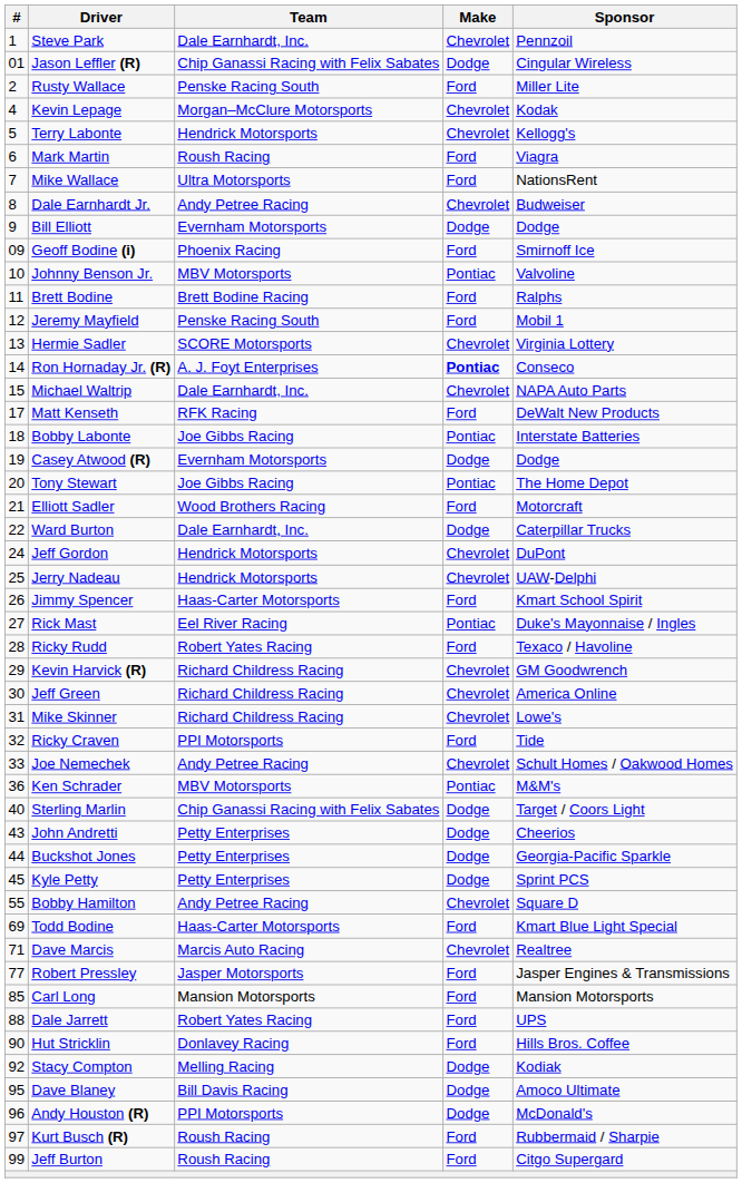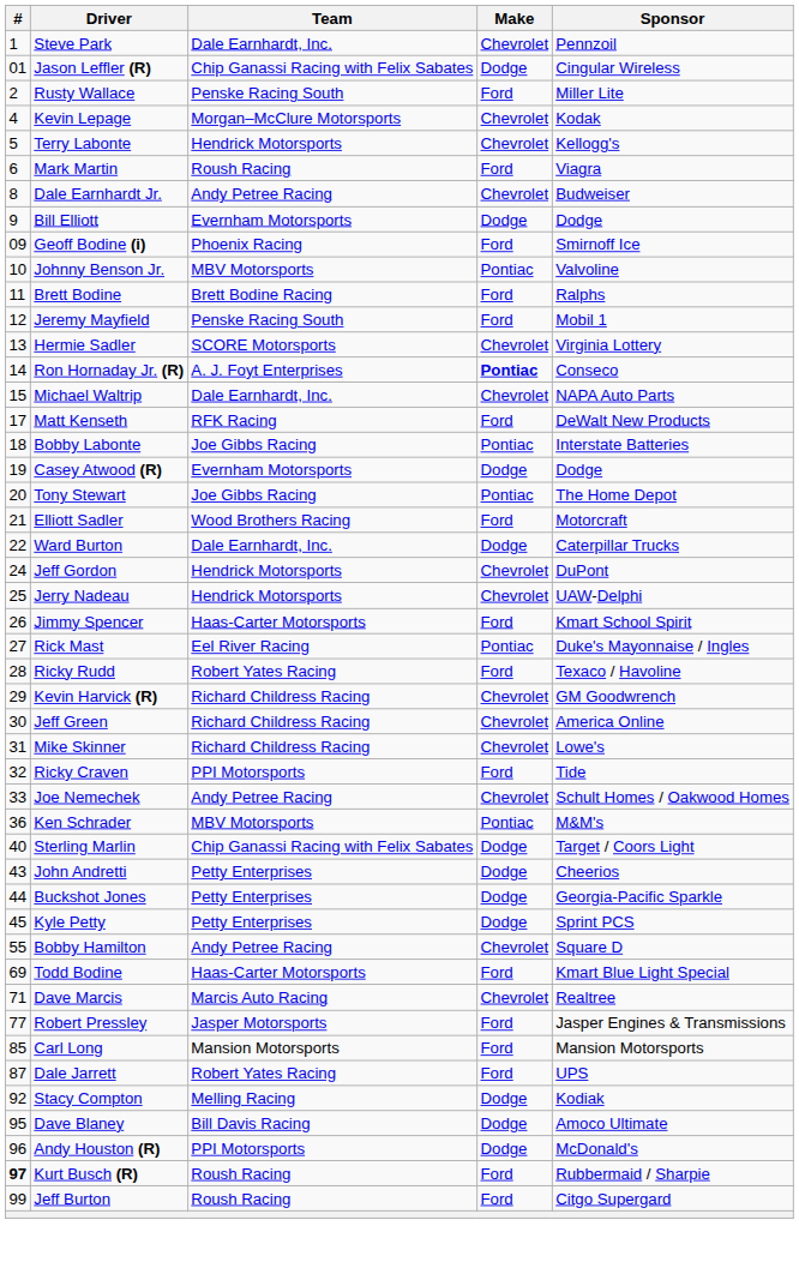 <table class="wikitable" style="font-size:95%">
 <tr>
 <th>#</th>
 <th>Driver</th>
 <th>Team</th>
 <th>Make</th>
 <th>Sponsor</th>
 </tr>
 <tr>
 <td>1</td>
 <td><a href='#'>Steve Park</a></td>
 <td><a href='#'>Dale Earnhardt, Inc.</a></td>
 <td><a href='#'>Chevrolet</a></td>
 <td><a href='#'>Pennzoil</a></td>
 </tr>
 <tr>
 <td>01</td>
 <td><a href='#'>Jason Leffler</a> <strong>(R)</strong></td>
 <td><a href='#'>Chip Ganassi Racing with Felix Sabates</a></td>
 <td><a href='#'>Dodge</a></td>
 <td><a href='#'>Cingular Wireless</a></td>
 </tr>
 <tr>
 <td>2</td>
 <td><a href='#'>Rusty Wallace</a></td>
 <td><a href='#'>Penske Racing South</a></td>
 <td><a href='#'>Ford</a></td>
 <td><a href='#'>Miller Lite</a></td>
 </tr>
 <tr>
 <td>4</td>
 <td><a href='#'>Kevin Lepage</a></td>
 <td><a href='#'>Morgan–McClure Motorsports</a></td>
 <td><a href='#'>Chevrolet</a></td>
 <td><a href='#'>Kodak</a></td>
 </tr>
 <tr>
 <td>5</td>
 <td><a href='#'>Terry Labonte</a></td>
 <td><a href='#'>Hendrick Motorsports</a></td>
 <td><a href='#'>Chevrolet</a></td>
 <td><a href='#'>Kellogg's</a></td>
 </tr>
 <tr>
 <td>6</td>
 <td><a href='#'>Mark Martin</a></td>
 <td><a href='#'>Roush Racing</a></td>
 <td><a href='#'>Ford</a></td>
 <td><a href='#'>Viagra</a></td>
-</tr>
-<tr>
-<td>7</td>
-<td><a href='#'>Mike Wallace</a></td>
-<td><a href='#'>Ultra Motorsports</a></td>
-<td><a href='#'>Ford</a></td>
-<td>NationsRent</td>
 </tr>
 <tr>
 <td>8</td>
 <td><a href='#'>Dale Earnhardt Jr.</a></td>
 <td><a href='#'>Andy Petree Racing</a></td>
 <td><a href='#'>Chevrolet</a></td>
 <td><a href='#'>Budweiser</a></td>
 </tr>
 <tr>
 <td>9</td>
 <td><a href='#'>Bill Elliott</a></td>
 <td><a href='#'>Evernham Motorsports</a></td>
 <td><a href='#'>Dodge</a></td>
 <td><a href='#'>Dodge</a></td>
 </tr>
 <tr>
 <td>09</td>
 <td><a href='#'>Geoff Bodine</a> <strong>(i)</strong></td>
 <td><a href='#'>Phoenix Racing</a></td>
 <td><a href='#'>Ford</a></td>
 <td><a href='#'>Smirnoff Ice</a></td>
 </tr>
 <tr>
 <td>10</td>
 <td><a href='#'>Johnny Benson Jr.</a></td>
 <td><a href='#'>MBV Motorsports</a></td>
 <td><a href='#'>Pontiac</a></td>
 <td><a href='#'>Valvoline</a></td>
 </tr>
 <tr>
 <td>11</td>
 <td><a href='#'>Brett Bodine</a></td>
 <td><a href='#'>Brett Bodine Racing</a></td>
 <td><a href='#'>Ford</a></td>
 <td><a href='#'>Ralphs</a></td>
 </tr>
 <tr>
 <td>12</td>
 <td><a href='#'>Jeremy Mayfield</a></td>
 <td><a href='#'>Penske Racing South</a></td>
 <td><a href='#'>Ford</a></td>
 <td><a href='#'>Mobil 1</a></td>
 </tr>
 <tr>
 <td>13</td>
 <td><a href='#'>Hermie Sadler</a></td>
 <td><a href='#'>SCORE Motorsports</a></td>
 <td><a href='#'>Chevrolet</a></td>
 <td><a href='#'>Virginia Lottery</a></td>
 </tr>
 <tr>
 <td>14</td>
 <td><a href='#'>Ron Hornaday Jr.</a> <strong>(R)</strong></td>
 <td><a href='#'>A. J. Foyt Enterprises</a></td>
 <td><strong><a href='#'>Pontiac</a></strong></td>
 <td><a href='#'>Conseco</a></td>
 </tr>
 <tr>
 <td>15</td>
 <td><a href='#'>Michael Waltrip</a></td>
 <td><a href='#'>Dale Earnhardt, Inc.</a></td>
 <td><a href='#'>Chevrolet</a></td>
 <td><a href='#'>NAPA Auto Parts</a></td>
 </tr>
 <tr>
 <td>17</td>
 <td><a href='#'>Matt Kenseth</a></td>
 <td><a href='#'>RFK Racing</a></td>
 <td><a href='#'>Ford</a></td>
 <td><a href='#'>DeWalt New Products</a></td>
 </tr>
 <tr>
 <td>18</td>
 <td><a href='#'>Bobby Labonte</a></td>
 <td><a href='#'>Joe Gibbs Racing</a></td>
 <td><a href='#'>Pontiac</a></td>
 <td><a href='#'>Interstate Batteries</a></td>
 </tr>
 <tr>
 <td>19</td>
 <td><a href='#'>Casey Atwood</a> <strong>(R)</strong></td>
 <td><a href='#'>Evernham Motorsports</a></td>
 <td><a href='#'>Dodge</a></td>
 <td><a href='#'>Dodge</a></td>
 </tr>
 <tr>
 <td>20</td>
 <td><a href='#'>Tony Stewart</a></td>
 <td><a href='#'>Joe Gibbs Racing</a></td>
 <td><a href='#'>Pontiac</a></td>
 <td><a href='#'>The Home Depot</a></td>
 </tr>
 <tr>
 <td>21</td>
 <td><a href='#'>Elliott Sadler</a></td>
 <td><a href='#'>Wood Brothers Racing</a></td>
 <td><a href='#'>Ford</a></td>
 <td><a href='#'>Motorcraft</a></td>
 </tr>
 <tr>
 <td>22</td>
 <td><a href='#'>Ward Burton</a></td>
 <td><a href='#'>Dale Earnhardt, Inc.</a></td>
 <td><a href='#'>Dodge</a></td>
 <td><a href='#'>Caterpillar Trucks</a></td>
 </tr>
 <tr>
 <td>24</td>
 <td><a href='#'>Jeff Gordon</a></td>
 <td><a href='#'>Hendrick Motorsports</a></td>
 <td><a href='#'>Chevrolet</a></td>
 <td><a href='#'>DuPont</a></td>
 </tr>
 <tr>
 <td>25</td>
 <td><a href='#'>Jerry Nadeau</a></td>
 <td><a href='#'>Hendrick Motorsports</a></td>
 <td><a href='#'>Chevrolet</a></td>
 <td><a href='#'>UAW</a>-<a href='#'>Delphi</a></td>
 </tr>
 <tr>
 <td>26</td>
 <td><a href='#'>Jimmy Spencer</a></td>
 <td><a href='#'>Haas-Carter Motorsports</a></td>
 <td><a href='#'>Ford</a></td>
 <td><a href='#'>Kmart School Spirit</a></td>
 </tr>
 <tr>
 <td>27</td>
 <td><a href='#'>Rick Mast</a></td>
 <td><a href='#'>Eel River Racing</a></td>
 <td><a href='#'>Pontiac</a></td>
 <td><a href='#'>Duke's Mayonnaise</a> / <a href='#'>Ingles</a></td>
 </tr>
 <tr>
 <td>28</td>
 <td><a href='#'>Ricky Rudd</a></td>
 <td><a href='#'>Robert Yates Racing</a></td>
 <td><a href='#'>Ford</a></td>
 <td><a href='#'>Texaco</a> / <a href='#'>Havoline</a></td>
 </tr>
 <tr>
 <td>29</td>
 <td><a href='#'>Kevin Harvick</a> <strong>(R)</strong></td>
 <td><a href='#'>Richard Childress Racing</a></td>
 <td><a href='#'>Chevrolet</a></td>
 <td><a href='#'>GM Goodwrench</a></td>
 </tr>
 <tr>
 <td>30</td>
 <td><a href='#'>Jeff Green</a></td>
 <td><a href='#'>Richard Childress Racing</a></td>
 <td><a href='#'>Chevrolet</a></td>
 <td><a href='#'>America Online</a></td>
 </tr>
 <tr>
 <td>31</td>
 <td><a href='#'>Mike Skinner</a></td>
 <td><a href='#'>Richard Childress Racing</a></td>
 <td><a href='#'>Chevrolet</a></td>
 <td><a href='#'>Lowe's</a></td>
 </tr>
 <tr>
 <td>32</td>
 <td><a href='#'>Ricky Craven</a></td>
 <td><a href='#'>PPI Motorsports</a></td>
 <td><a href='#'>Ford</a></td>
 <td><a href='#'>Tide</a></td>
 </tr>
 <tr>
 <td>33</td>
 <td><a href='#'>Joe Nemechek</a></td>
 <td><a href='#'>Andy Petree Racing</a></td>
 <td><a href='#'>Chevrolet</a></td>
 <td><a href='#'>Schult Homes</a> / <a href='#'>Oakwood Homes</a></td>
 </tr>
 <tr>
 <td>36</td>
 <td><a href='#'>Ken Schrader</a></td>
 <td><a href='#'>MBV Motorsports</a></td>
 <td><a href='#'>Pontiac</a></td>
 <td><a href='#'>M&M's</a></td>
 </tr>
 <tr>
 <td>40</td>
 <td><a href='#'>Sterling Marlin</a></td>
 <td><a href='#'>Chip Ganassi Racing with Felix Sabates</a></td>
 <td><a href='#'>Dodge</a></td>
 <td><a href='#'>Target</a> / <a href='#'>Coors Light</a></td>
 </tr>
 <tr>
 <td>43</td>
 <td><a href='#'>John Andretti</a></td>
 <td><a href='#'>Petty Enterprises</a></td>
 <td><a href='#'>Dodge</a></td>
 <td><a href='#'>Cheerios</a></td>
 </tr>
 <tr>
 <td>44</td>
 <td><a href='#'>Buckshot Jones</a></td>
 <td><a href='#'>Petty Enterprises</a></td>
 <td><a href='#'>Dodge</a></td>
 <td><a href='#'>Georgia-Pacific Sparkle</a></td>
 </tr>
 <tr>
 <td>45</td>
 <td><a href='#'>Kyle Petty</a></td>
 <td><a href='#'>Petty Enterprises</a></td>
 <td><a href='#'>Dodge</a></td>
 <td><a href='#'>Sprint PCS</a></td>
 </tr>
 <tr>
 <td>55</td>
 <td><a href='#'>Bobby Hamilton</a></td>
 <td><a href='#'>Andy Petree Racing</a></td>
 <td><a href='#'>Chevrolet</a></td>
 <td><a href='#'>Square D</a></td>
 </tr>
 <tr>
 <td>69</td>
 <td><a href='#'>Todd Bodine</a></td>
 <td><a href='#'>Haas-Carter Motorsports</a></td>
 <td><a href='#'>Ford</a></td>
 <td><a href='#'>Kmart Blue Light Special</a></td>
 </tr>
 <tr>
 <td>71</td>
 <td><a href='#'>Dave Marcis</a></td>
 <td><a href='#'>Marcis Auto Racing</a></td>
 <td><a href='#'>Chevrolet</a></td>
 <td><a href='#'>Realtree</a></td>
 </tr>
 <tr>
 <td>77</td>
 <td><a href='#'>Robert Pressley</a></td>
 <td><a href='#'>Jasper Motorsports</a></td>
 <td><a href='#'>Ford</a></td>
 <td>Jasper Engines & Transmissions</td>
 </tr>
 <tr>
 <td>85</td>
 <td><a href='#'>Carl Long</a></td>
 <td>Mansion Motorsports</td>
 <td><a href='#'>Ford</a></td>
 <td>Mansion Motorsports</td>
 </tr>
 <tr>
-<td>88</td>
+<td>87</td>
 <td><a href='#'>Dale Jarrett</a></td>
 <td><a href='#'>Robert Yates Racing</a></td>
 <td><a href='#'>Ford</a></td>
 <td><a href='#'>UPS</a></td>
-</tr>
-<tr>
-<td>90</td>
-<td><a href='#'>Hut Stricklin</a></td>
-<td><a href='#'>Donlavey Racing</a></td>
-<td><a href='#'>Ford</a></td>
-<td><a href='#'>Hills Bros. Coffee</a></td>
 </tr>
 <tr>
 <td>92</td>
 <td><a href='#'>Stacy Compton</a></td>
 <td><a href='#'>Melling Racing</a></td>
 <td><a href='#'>Dodge</a></td>
 <td><a href='#'>Kodiak</a></td>
 </tr>
 <tr>
 <td>95</td>
 <td><a href='#'>Dave Blaney</a></td>
 <td><a href='#'>Bill Davis Racing</a></td>
 <td><a href='#'>Dodge</a></td>
 <td><a href='#'>Amoco Ultimate</a></td>
 </tr>
 <tr>
 <td>96</td>
 <td><a href='#'>Andy Houston</a> <strong>(R)</strong></td>
 <td><a href='#'>PPI Motorsports</a></td>
 <td><a href='#'>Dodge</a></td>
 <td><a href='#'>McDonald's</a></td>
 </tr>
 <tr>
-<td>97</td>
+<td><strong>97</strong></td>
 <td><a href='#'>Kurt Busch</a> <strong>(R)</strong></td>
 <td><a href='#'>Roush Racing</a></td>
 <td><a href='#'>Ford</a></td>
 <td><a href='#'>Rubbermaid</a> / <a href='#'>Sharpie</a></td>
 </tr>
 <tr>
 <td>99</td>
 <td><a href='#'>Jeff Burton</a></td>
 <td><a href='#'>Roush Racing</a></td>
 <td><a href='#'>Ford</a></td>
 <td><a href='#'>Citgo Supergard</a></td>
 </tr>
 <tr>
 <th colspan="5"></th>
 </tr>
 </table>
